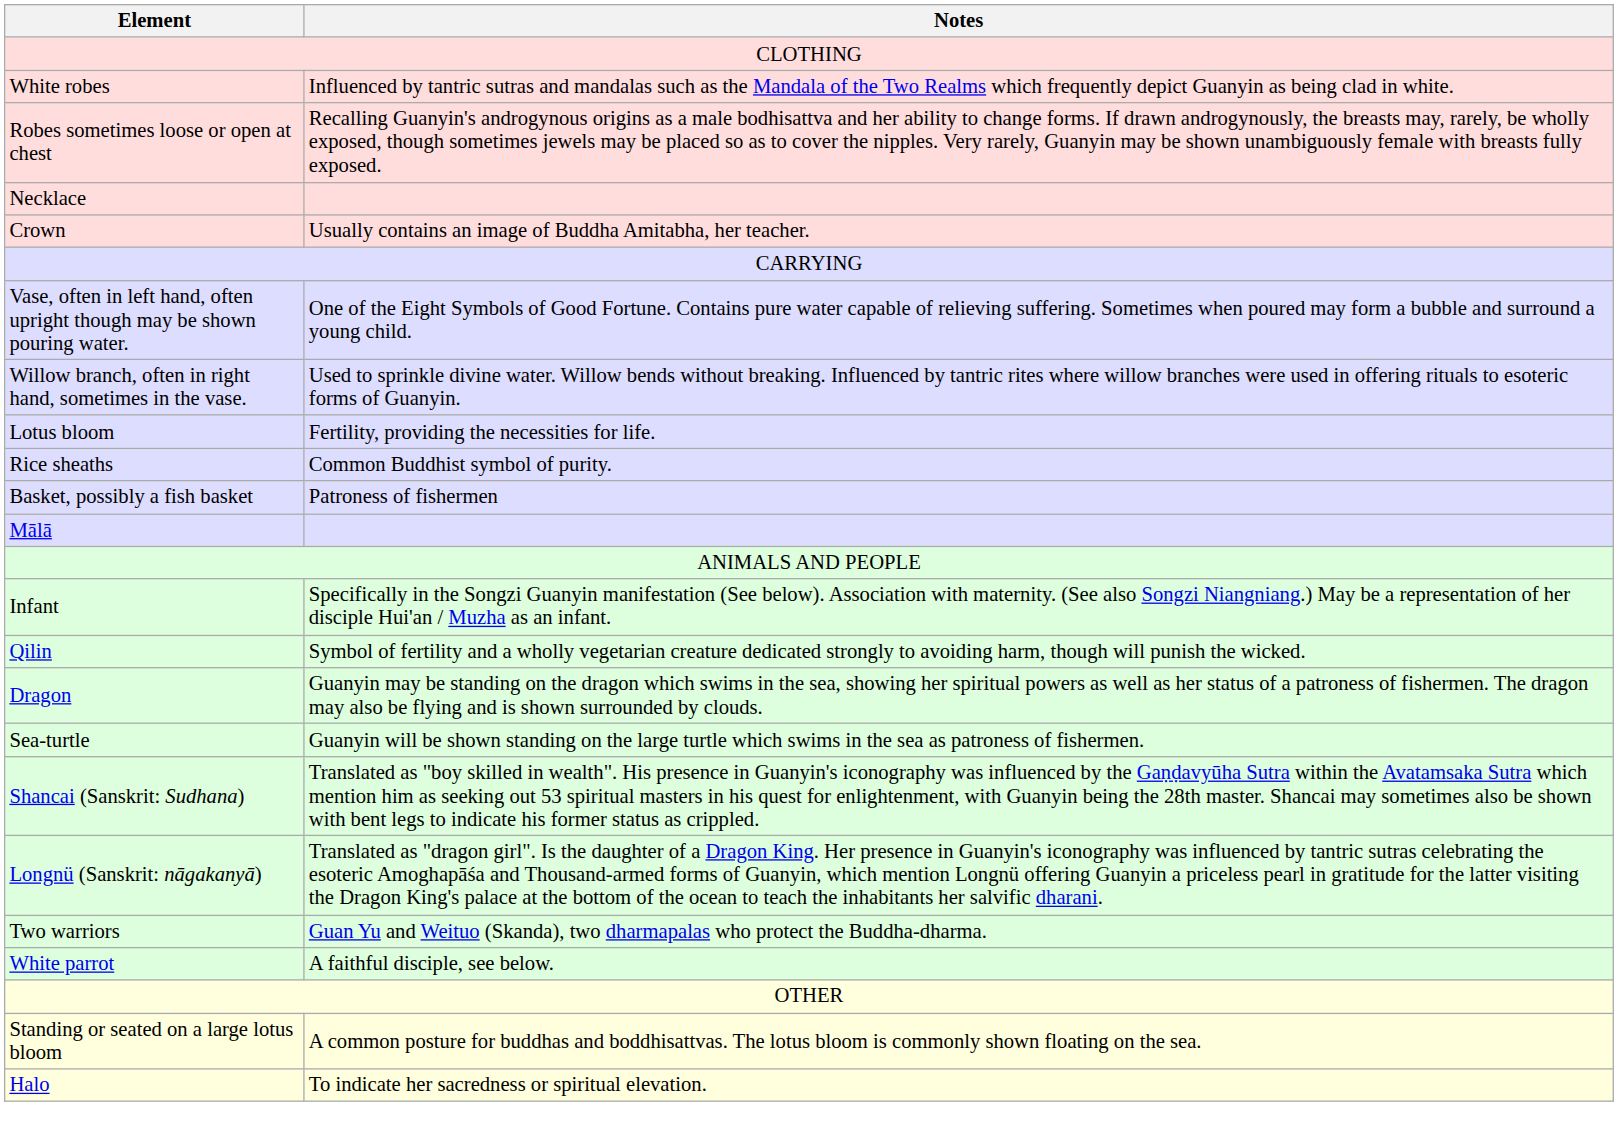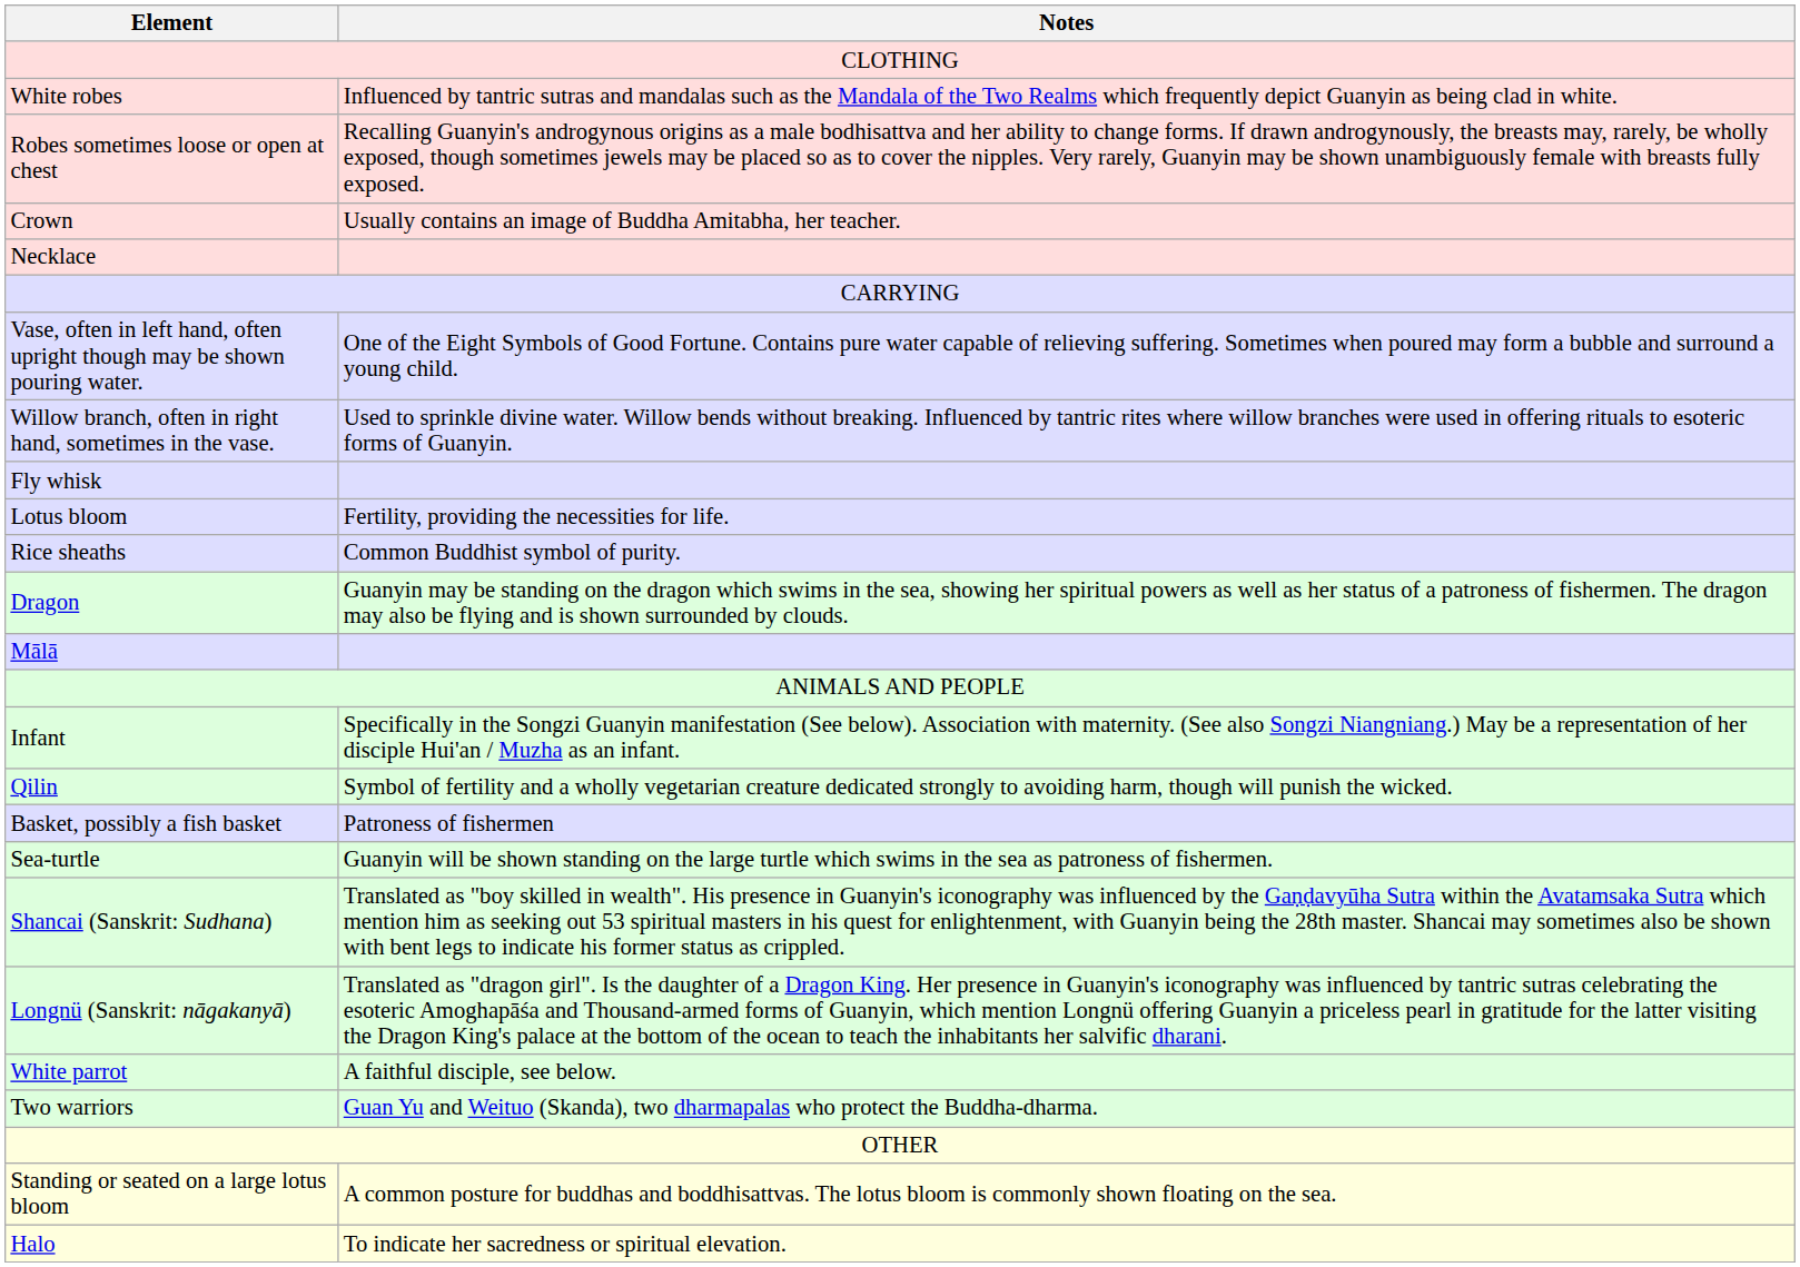 <table class="wikitable">
 <tr>
 <th>Element</th>
 <th>Notes</th>
 </tr>
 <tr>
 <td colspan="2" style="background: #ffdddd; text-align:center;">CLOTHING</td>
 </tr>
 <tr>
 <td style="background: #ffdddd;">White robes</td>
 <td style="background: #ffdddd;">Influenced by tantric sutras and mandalas such as the <a href='#'>Mandala of the Two Realms</a> which frequently depict Guanyin as being clad in white.</td>
 </tr>
 <tr>
 <td style="background: #ffdddd;">Robes sometimes loose or open at chest</td>
 <td style="background: #ffdddd;">Recalling Guanyin's androgynous origins as a male bodhisattva and her ability to change forms. If drawn androgynously, the breasts may, rarely, be wholly exposed, though sometimes jewels may be placed so as to cover the nipples. Very rarely, Guanyin may be shown unambiguously female with breasts fully exposed.</td>
 </tr>
 <tr>
+<td style="background: #ffdddd;">Crown</td>
+<td style="background: #ffdddd;">Usually contains an image of Buddha Amitabha, her teacher.</td>
+</tr>
+<tr>
 <td style="background: #ffdddd;">Necklace</td>
 <td style="background: #ffdddd;"></td>
-</tr>
-<tr>
-<td style="background: #ffdddd;">Crown</td>
-<td style="background: #ffdddd;">Usually contains an image of Buddha Amitabha, her teacher.</td>
 </tr>
 <tr>
 <td colspan="2" style="background: #ddddff; text-align:center;">CARRYING</td>
 </tr>
 <tr>
 <td style="background: #ddddff;">Vase, often in left hand, often upright though may be shown pouring water.</td>
 <td style="background: #ddddff;">One of the Eight Symbols of Good Fortune. Contains pure water capable of relieving suffering. Sometimes when poured may form a bubble and surround a young child.</td>
 </tr>
 <tr>
 <td style="background: #ddddff;">Willow branch, often in right hand, sometimes in the vase.</td>
 <td style="background: #ddddff;">Used to sprinkle divine water. Willow bends without breaking. Influenced by tantric rites where willow branches were used in offering rituals to esoteric forms of Guanyin.</td>
 </tr>
 <tr>
+<td style="background: #ddddff;">Fly whisk</td>
+<td style="background: #ddddff;"></td>
+</tr>
+<tr>
 <td style="background: #ddddff;">Lotus bloom</td>
 <td style="background: #ddddff;">Fertility, providing the necessities for life.</td>
 </tr>
 <tr>
 <td style="background: #ddddff;">Rice sheaths</td>
 <td style="background: #ddddff;">Common Buddhist symbol of purity.</td>
 </tr>
 <tr>
-<td style="background: #ddddff;">Basket, possibly a fish basket</td>
-<td style="background: #ddddff;">Patroness of fishermen</td>
+<td style="background: #ddffdd;"><a href='#'>Dragon</a></td>
+<td style="background: #ddffdd;">Guanyin may be standing on the dragon which swims in the sea, showing her spiritual powers as well as her status of a patroness of fishermen. The dragon may also be flying and is shown surrounded by clouds.</td>
 </tr>
 <tr>
 <td style="background: #ddddff;"><a href='#'>Mālā</a></td>
 <td style="background: #ddddff;"></td>
 </tr>
 <tr>
 <td colspan="2" style="background: #ddffdd; text-align:center;">ANIMALS AND PEOPLE</td>
 </tr>
 <tr>
 <td style="background: #ddffdd;">Infant</td>
 <td style="background: #ddffdd;">Specifically in the Songzi Guanyin manifestation (See below). Association with maternity. (See also <a href='#'>Songzi Niangniang</a>.) May be a representation of her disciple Hui'an / <a href='#'>Muzha</a> as an infant.</td>
 </tr>
 <tr>
 <td style="background: #ddffdd;"><a href='#'>Qilin</a></td>
 <td style="background: #ddffdd;">Symbol of fertility and a wholly vegetarian creature dedicated strongly to avoiding harm, though will punish the wicked.</td>
 </tr>
 <tr>
-<td style="background: #ddffdd;"><a href='#'>Dragon</a></td>
-<td style="background: #ddffdd;">Guanyin may be standing on the dragon which swims in the sea, showing her spiritual powers as well as her status of a patroness of fishermen. The dragon may also be flying and is shown surrounded by clouds.</td>
+<td style="background: #ddddff;">Basket, possibly a fish basket</td>
+<td style="background: #ddddff;">Patroness of fishermen</td>
 </tr>
 <tr>
 <td style="background: #ddffdd;">Sea-turtle</td>
 <td style="background: #ddffdd;">Guanyin will be shown standing on the large turtle which swims in the sea as patroness of fishermen.</td>
 </tr>
 <tr>
 <td style="background: #ddffdd;"><a href='#'>Shancai</a> (Sanskrit: <em>Sudhana</em>)</td>
 <td style="background: #ddffdd;">Translated as "boy skilled in wealth". His presence in Guanyin's iconography was influenced by the <a href='#'>Gaṇḍavyūha Sutra</a> within the <a href='#'>Avatamsaka Sutra</a> which mention him as seeking out 53 spiritual masters in his quest for enlightenment, with Guanyin being the 28th master. Shancai may sometimes also be shown with bent legs to indicate his former status as crippled.</td>
 </tr>
 <tr>
 <td style="background: #ddffdd;"><a href='#'>Longnü</a> (Sanskrit: <em>nāgakanyā</em>)</td>
 <td style="background: #ddffdd;">Translated as "dragon girl". Is the daughter of a <a href='#'>Dragon King</a>. Her presence in Guanyin's iconography was influenced by tantric sutras celebrating the esoteric Amoghapāśa and Thousand-armed forms of Guanyin, which mention Longnü offering Guanyin a priceless pearl in gratitude for the latter visiting the Dragon King's palace at the bottom of the ocean to teach the inhabitants her salvific <a href='#'>dharani</a>.</td>
 </tr>
 <tr>
+<td style="background: #ddffdd;"><a href='#'>White parrot</a></td>
+<td style="background: #ddffdd;">A faithful disciple, see below.</td>
+</tr>
+<tr>
 <td style="background: #ddffdd;">Two warriors</td>
 <td style="background: #ddffdd;"><a href='#'>Guan Yu</a> and <a href='#'>Weituo</a> (Skanda), two <a href='#'>dharmapalas</a> who protect the Buddha-dharma.</td>
-</tr>
-<tr>
-<td style="background: #ddffdd;"><a href='#'>White parrot</a></td>
-<td style="background: #ddffdd;">A faithful disciple, see below.</td>
 </tr>
 <tr>
 <td colspan="2" style="background: #ffffdd; text-align:center;">OTHER</td>
 </tr>
 <tr>
 <td style="background: #ffffdd;">Standing or seated on a large lotus bloom</td>
 <td style="background: #ffffdd;">A common posture for buddhas and boddhisattvas. The lotus bloom is commonly shown floating on the sea.</td>
 </tr>
 <tr>
 <td style="background: #ffffdd;"><a href='#'>Halo</a></td>
 <td style="background: #ffffdd;">To indicate her sacredness or spiritual elevation.</td>
 </tr>
 </table>
